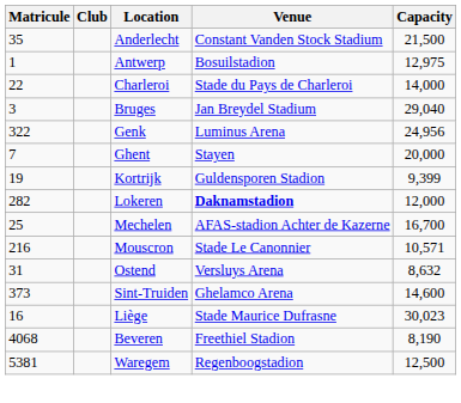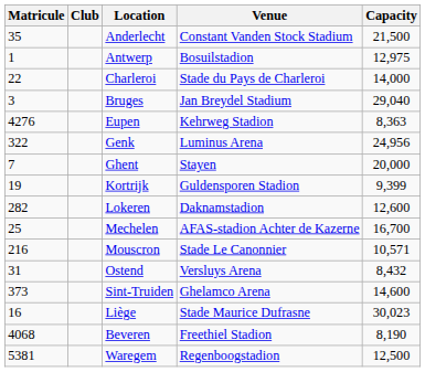 <table class="wikitable sortable">
 <tr>
 <th>Matricule</th>
 <th>Club</th>
 <th>Location</th>
 <th>Venue</th>
 <th>Capacity </th>
 </tr>
 <tr>
 <td>35</td>
 <td></td>
 <td><a href='#'>Anderlecht</a></td>
 <td><a href='#'>Constant Vanden Stock Stadium</a></td>
 <td style="text-align:center;">21,500</td>
 </tr>
 <tr>
 <td>1</td>
 <td></td>
 <td><a href='#'>Antwerp</a></td>
 <td><a href='#'>Bosuilstadion</a></td>
 <td style="text-align:center">12,975</td>
 </tr>
 <tr>
 <td>22</td>
 <td></td>
 <td><a href='#'>Charleroi</a></td>
 <td><a href='#'>Stade du Pays de Charleroi</a></td>
 <td style="text-align:center;">14,000</td>
 </tr>
 <tr>
 <td>3</td>
 <td></td>
 <td><a href='#'>Bruges</a></td>
 <td><a href='#'>Jan Breydel Stadium</a></td>
 <td style="text-align:center;">29,040</td>
 </tr>
 <tr>
+<td>4276</td>
+<td></td>
+<td><a href='#'>Eupen</a></td>
+<td><a href='#'>Kehrweg Stadion</a></td>
+<td style="text-align:center;">8,363</td>
+</tr>
+<tr>
 <td>322</td>
 <td></td>
 <td><a href='#'>Genk</a></td>
 <td><a href='#'>Luminus Arena</a></td>
 <td style="text-align:center;">24,956</td>
 </tr>
 <tr>
 <td>7</td>
 <td></td>
 <td><a href='#'>Ghent</a></td>
 <td><a href='#'>Stayen</a></td>
 <td style="text-align:center;">20,000</td>
 </tr>
 <tr>
 <td>19</td>
 <td></td>
 <td><a href='#'>Kortrijk</a></td>
 <td><a href='#'>Guldensporen Stadion</a></td>
 <td style="text-align:center;">9,399</td>
 </tr>
 <tr>
 <td>282</td>
 <td></td>
 <td><a href='#'>Lokeren</a></td>
-<td><strong><a href='#'>Daknamstadion</a></strong></td>
-<td style="text-align:center;">12,000</td>
+<td><a href='#'>Daknamstadion</a></td>
+<td style="text-align:center;">12,600</td>
 </tr>
 <tr>
 <td>25</td>
 <td></td>
 <td><a href='#'>Mechelen</a></td>
 <td><a href='#'>AFAS-stadion Achter de Kazerne</a></td>
 <td style="text-align:center;">16,700</td>
 </tr>
 <tr>
 <td>216</td>
 <td></td>
 <td><a href='#'>Mouscron</a></td>
 <td><a href='#'>Stade Le Canonnier</a></td>
 <td style="text-align:center;">10,571</td>
 </tr>
 <tr>
 <td>31</td>
 <td></td>
 <td><a href='#'>Ostend</a></td>
 <td><a href='#'>Versluys Arena</a></td>
-<td style="text-align:center;">8,632</td>
+<td style="text-align:center;">8,432</td>
 </tr>
 <tr>
 <td>373</td>
 <td></td>
 <td><a href='#'>Sint-Truiden</a></td>
 <td><a href='#'>Ghelamco Arena</a></td>
 <td style="text-align:center;">14,600</td>
 </tr>
 <tr>
 <td>16</td>
 <td></td>
 <td><a href='#'>Liège</a></td>
 <td><a href='#'>Stade Maurice Dufrasne</a></td>
 <td style="text-align:center;">30,023</td>
 </tr>
 <tr>
 <td>4068</td>
 <td></td>
 <td><a href='#'>Beveren</a></td>
 <td><a href='#'>Freethiel Stadion</a></td>
 <td style="text-align:center;">8,190</td>
 </tr>
 <tr>
 <td>5381</td>
 <td></td>
 <td><a href='#'>Waregem</a></td>
 <td><a href='#'>Regenboogstadion</a></td>
 <td style="text-align:center;">12,500</td>
 </tr>
 </table>
